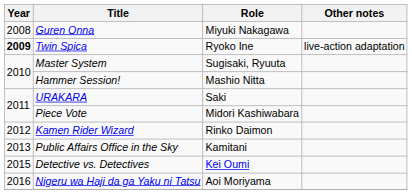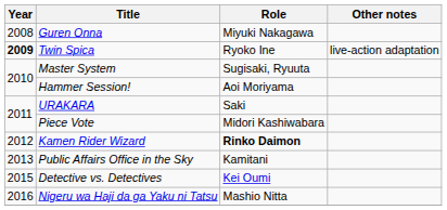 <table class="wikitable" style="font-size: 90%;">
 <tr>
 <th>Year</th>
 <th>Title</th>
 <th>Role</th>
 <th>Other notes</th>
 </tr>
 <tr>
 <td>2008</td>
 <td><em><a href='#'>Guren Onna</a></em></td>
 <td>Miyuki Nakagawa</td>
 <td></td>
 </tr>
 <tr>
 <td><strong>2009</strong></td>
 <td><em><a href='#'>Twin Spica</a></em></td>
 <td>Ryoko Ine</td>
 <td>live-action adaptation</td>
 </tr>
 <tr>
 <td rowspan="2">2010</td>
 <td><em>Master System</em></td>
 <td>Sugisaki, Ryuuta</td>
 <td></td>
 </tr>
 <tr>
 <td><em>Hammer Session!</em></td>
-<td>Mashio Nitta</td>
+<td>Aoi Moriyama</td>
 <td></td>
 </tr>
 <tr>
 <td rowspan="2">2011</td>
 <td><em><a href='#'>URAKARA</a></em></td>
 <td>Saki</td>
 <td></td>
 </tr>
 <tr>
 <td><em>Piece Vote</em></td>
 <td>Midori Kashiwabara</td>
 <td></td>
 </tr>
 <tr>
 <td>2012</td>
 <td><em><a href='#'>Kamen Rider Wizard</a></em></td>
-<td>Rinko Daimon</td>
+<td><strong>Rinko Daimon</strong></td>
 <td></td>
 </tr>
 <tr>
 <td>2013</td>
 <td><em>Public Affairs Office in the Sky</em></td>
 <td>Kamitani</td>
 <td></td>
 </tr>
 <tr>
 <td>2015</td>
 <td><em>Detective vs. Detectives</em></td>
 <td><a href='#'>Kei Oumi</a></td>
 <td></td>
 </tr>
 <tr>
 <td>2016</td>
 <td><em><a href='#'>Nigeru wa Haji da ga Yaku ni Tatsu</a></em></td>
-<td>Aoi Moriyama</td>
+<td>Mashio Nitta</td>
 <td></td>
 </tr>
 <tr>
 </tr>
 </table>
